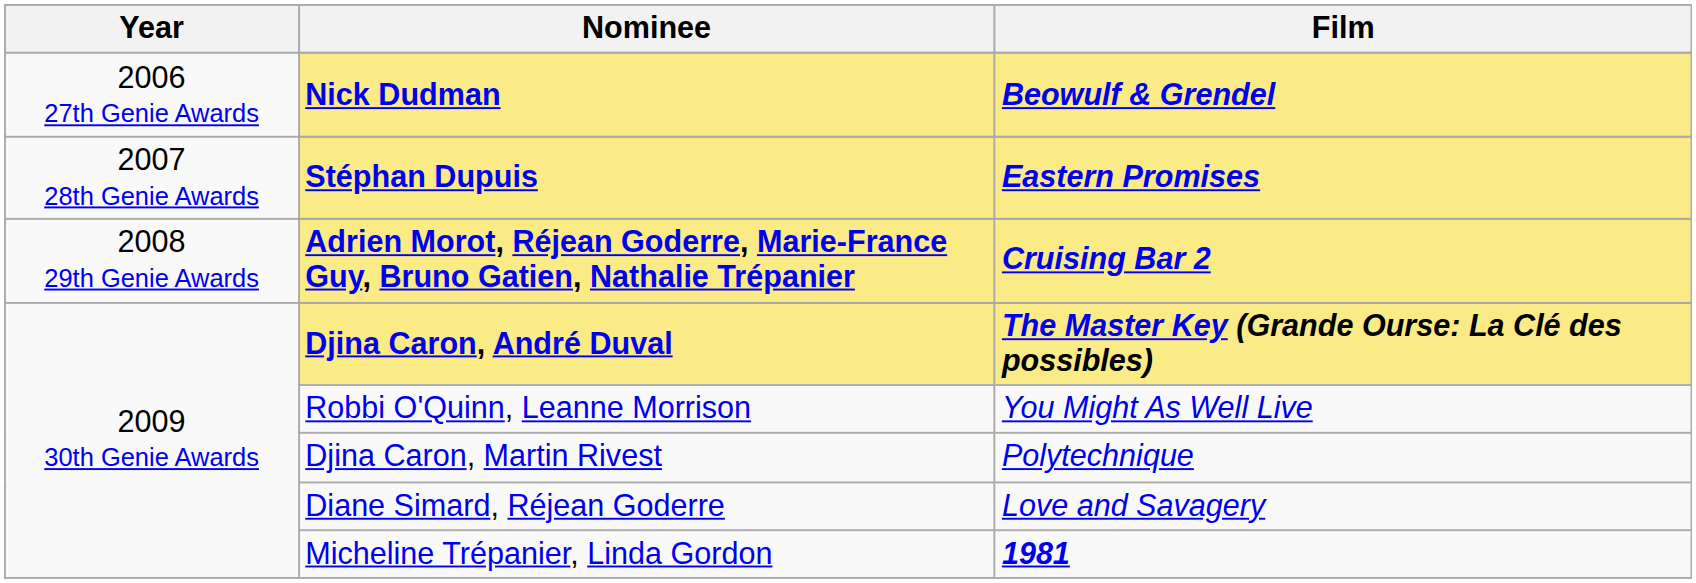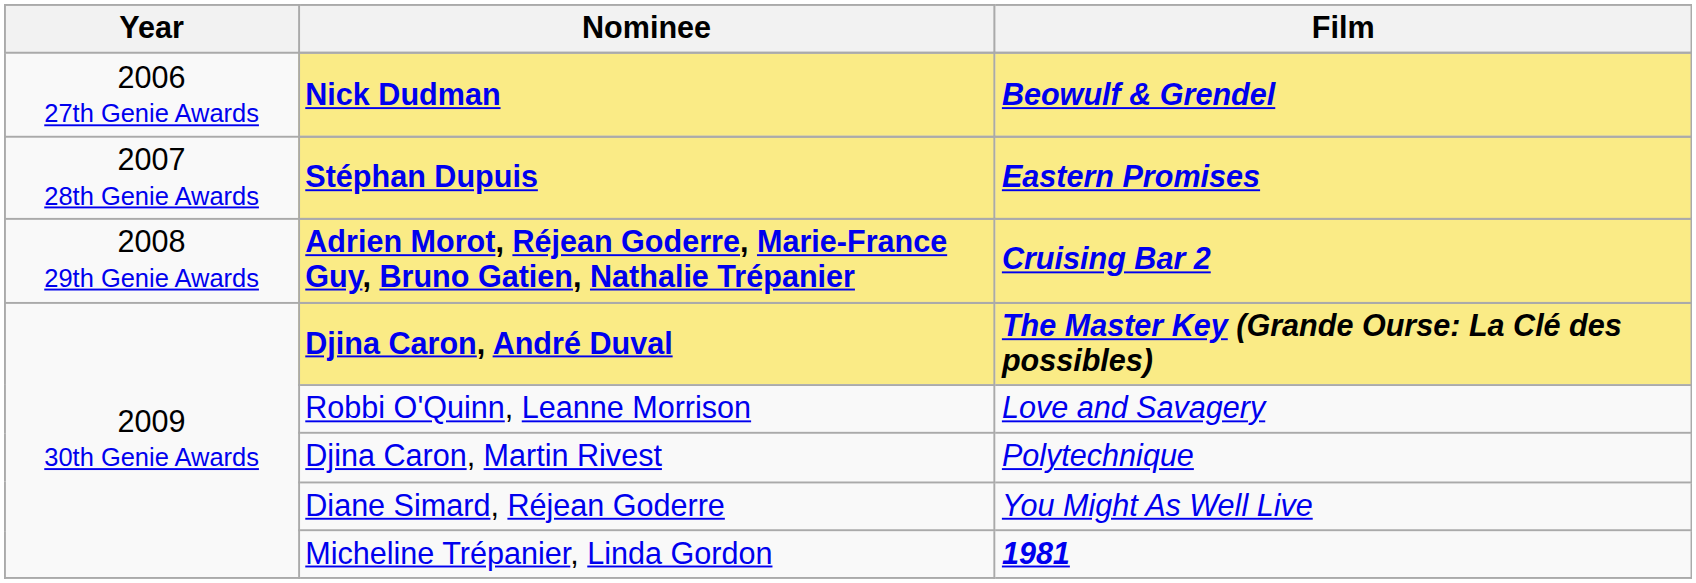 <table class="wikitable" style="width:100%;">
 <tr style="background:#bebebe;">
 <th style="width:8%;">Year</th>
 <th style="width:19%;">Nominee</th>
 <th style="width:19%;">Film</th>
 </tr>
 <tr>
 <td rowspan="2" align="center">2006 <br> <small><a href='#'>27th Genie Awards</a></small></td>
 </tr>
 <tr style="background:#FAEB86;">
 <td><strong><a href='#'>Nick Dudman</a></strong></td>
 <td><strong><em><a href='#'>Beowulf & Grendel</a></em></strong></td>
 </tr>
 <tr>
 <td rowspan="2" align="center">2007 <br> <small><a href='#'>28th Genie Awards</a></small></td>
 </tr>
 <tr style="background:#FAEB86;">
 <td><strong><a href='#'>Stéphan Dupuis</a></strong></td>
 <td><strong><em><a href='#'>Eastern Promises</a></em></strong></td>
 </tr>
 <tr>
 <td rowspan="2" align="center">2008 <br> <small><a href='#'>29th Genie Awards</a></small></td>
 </tr>
 <tr style="background:#FAEB86;">
 <td><strong><a href='#'>Adrien Morot</a>, <a href='#'>Réjean Goderre</a>, <a href='#'>Marie-France Guy</a>, <a href='#'>Bruno Gatien</a>, <a href='#'>Nathalie Trépanier</a></strong></td>
 <td><strong><em><a href='#'>Cruising Bar 2</a></em></strong></td>
 </tr>
 <tr>
 <td rowspan="6" align="center">2009 <br> <small><a href='#'>30th Genie Awards</a></small></td>
 </tr>
 <tr style="background:#FAEB86;">
 <td><strong><a href='#'>Djina Caron</a>, <a href='#'>André Duval</a></strong></td>
 <td><strong><em><a href='#'>The Master Key</a> (Grande Ourse: La Clé des possibles)</em></strong></td>
 </tr>
 <tr>
 <td><a href='#'>Robbi O'Quinn</a>, <a href='#'>Leanne Morrison</a></td>
-<td><em><a href='#'>You Might As Well Live</a></em></td>
+<td><em><a href='#'>Love and Savagery</a></em></td>
 </tr>
 <tr>
 <td><a href='#'>Djina Caron</a>, <a href='#'>Martin Rivest</a></td>
 <td><em><a href='#'>Polytechnique</a></em></td>
 </tr>
 <tr>
 <td><a href='#'>Diane Simard</a>, <a href='#'>Réjean Goderre</a></td>
-<td><em><a href='#'>Love and Savagery</a></em></td>
+<td><em><a href='#'>You Might As Well Live</a></em></td>
 </tr>
 <tr>
 <td><a href='#'>Micheline Trépanier</a>, <a href='#'>Linda Gordon</a></td>
 <td><strong><em><a href='#'>1981</a></em></strong></td>
 </tr>
 </table>
